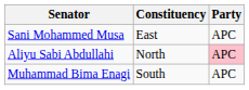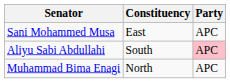 <table class="wikitable" border="1">
 <tr>
 <th>Senator</th>
 <th>Constituency</th>
 <th>Party</th>
 </tr>
 <tr>
 <td><a href='#'>Sani Mohammed Musa</a></td>
 <td>East</td>
 <td>APC</td>
 </tr>
 <tr>
 <td><a href='#'>Aliyu Sabi Abdullahi</a></td>
-<td>North</td>
+<td>South</td>
 <td style="background: pink;">APC</td>
 </tr>
 <tr>
 <td><a href='#'>Muhammad Bima Enagi</a></td>
-<td>South</td>
+<td>North</td>
 <td>APC</td>
 </tr>
 </table>
